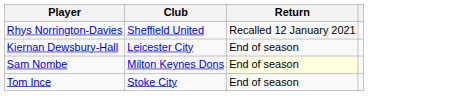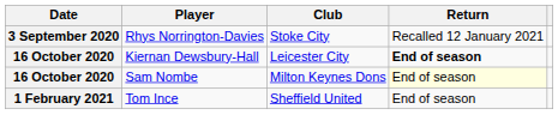 <table class="wikitable plainrowheaders">
 <tr>
+<th scope=col>Date</th>
 <th scope=col>Player</th>
 <th scope=col>Club</th>
 <th scope=col>Return</th>
 <th scope=col class=unsortable></th>
 </tr>
 <tr>
+<th scope=row>3 September 2020</th>
 <td><a href='#'>Rhys Norrington-Davies</a></td>
-<td><a href='#'>Sheffield United</a></td>
+<td><a href='#'>Stoke City</a></td>
 <td>Recalled 12 January 2021</td>
 <td style="text-align:center;"></td>
 </tr>
 <tr>
+<th scope=row>16 October 2020</th>
 <td><a href='#'>Kiernan Dewsbury-Hall</a></td>
 <td><a href='#'>Leicester City</a></td>
-<td>End of season</td>
+<td><strong>End of season</strong></td>
 <td style="text-align:center;"></td>
 </tr>
 <tr>
+<th scope=row>16 October 2020</th>
 <td><a href='#'>Sam Nombe</a></td>
 <td><a href='#'>Milton Keynes Dons</a></td>
 <td style="background: lightyellow;">End of season</td>
 <td style="text-align:center;"></td>
 </tr>
 <tr>
+<th scope=row>1 February 2021</th>
 <td><a href='#'>Tom Ince</a></td>
-<td><a href='#'>Stoke City</a></td>
+<td><a href='#'>Sheffield United</a></td>
 <td>End of season</td>
 <td style="text-align:center;"></td>
 </tr>
 </table>
